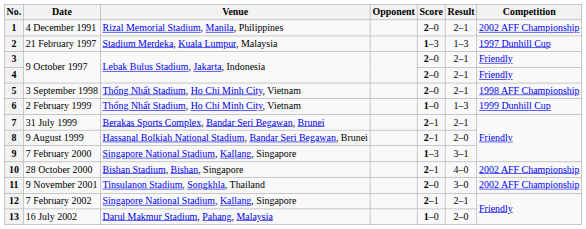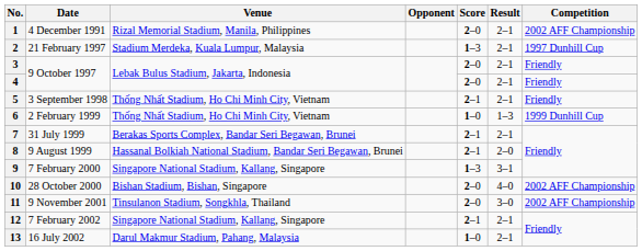 <table class="wikitable sortable plainrowheaders">
 <tr>
 <th scope="col">No.</th>
 <th data-sort-type="date" scope="col">Date</th>
 <th scope="col">Venue</th>
 <th scope="col">Opponent</th>
 <th scope="col">Score</th>
 <th scope="col">Result</th>
 <th scope="col">Competition</th>
 </tr>
 <tr>
 <th scope="row">1</th>
 <td>4 December 1991</td>
 <td><a href='#'>Rizal Memorial Stadium</a>, <a href='#'>Manila</a>, Philippines</td>
 <td></td>
 <td align="center"><strong>2</strong>–0</td>
 <td align="center">2–1</td>
 <td><a href='#'>2002 AFF Championship</a></td>
 </tr>
 <tr>
 <th scope="row">2</th>
 <td>21 February 1997</td>
 <td><a href='#'>Stadium Merdeka</a>, <a href='#'>Kuala Lumpur</a>, Malaysia</td>
 <td></td>
 <td align="center"><strong>1</strong>–3</td>
-<td align="center">1–3</td>
+<td align="center">2–1</td>
 <td><a href='#'>1997 Dunhill Cup</a></td>
 </tr>
 <tr>
 <th scope="row">3</th>
 <td rowspan="2">9 October 1997</td>
 <td rowspan="2"><a href='#'>Lebak Bulus Stadium</a>, <a href='#'>Jakarta</a>, Indonesia</td>
 <td rowspan="2"></td>
 <td align="center"><strong>2</strong>–0</td>
 <td align="center">2–1</td>
 <td><a href='#'>Friendly</a></td>
 </tr>
 <tr>
 <th scope="row">4</th>
 <td align="center"><strong>2</strong>–0</td>
 <td align="center">2–1</td>
 <td><a href='#'>Friendly</a></td>
 </tr>
 <tr>
 <th scope="row">5</th>
 <td>3 September 1998</td>
 <td><a href='#'>Thống Nhất Stadium</a>, <a href='#'>Ho Chi Minh City</a>, Vietnam</td>
 <td></td>
-<td align="center"><strong>2</strong>–0</td>
+<td align="center"><strong>2</strong>–1</td>
 <td align="center">2–1</td>
-<td><a href='#'>1998 AFF Championship</a></td>
+<td><a href='#'>Friendly</a></td>
 </tr>
 <tr>
 <th scope="row">6</th>
 <td>2 February 1999</td>
 <td><a href='#'>Thống Nhất Stadium</a>, <a href='#'>Ho Chi Minh City</a>, Vietnam</td>
 <td></td>
 <td align="center"><strong>1</strong>–0</td>
 <td align="center">1–3</td>
 <td><a href='#'>1999 Dunhill Cup</a></td>
 </tr>
 <tr>
 <th scope="row">7</th>
 <td>31 July 1999</td>
 <td><a href='#'>Berakas Sports Complex</a>, <a href='#'>Bandar Seri Begawan</a>, <a href='#'>Brunei</a></td>
 <td></td>
 <td align="center"><strong>2</strong>–1</td>
 <td align="center">2–1</td>
 <td rowspan="3"><a href='#'>Friendly</a></td>
 </tr>
 <tr>
 <th scope="row">8</th>
 <td>9 August 1999</td>
 <td><a href='#'>Hassanal Bolkiah National Stadium</a>, <a href='#'>Bandar Seri Begawan</a>, Brunei</td>
 <td></td>
 <td align="center"><strong>2</strong>–1</td>
 <td align="center">2–0</td>
 </tr>
 <tr>
 <th scope="row">9</th>
 <td>7 February 2000</td>
 <td><a href='#'>Singapore National Stadium</a>, <a href='#'>Kallang</a>, Singapore</td>
 <td></td>
 <td align="center"><strong>1</strong>–3</td>
 <td align="center">3–1</td>
 </tr>
 <tr>
 <th scope="row">10</th>
 <td>28 October 2000</td>
 <td><a href='#'>Bishan Stadium</a>, <a href='#'>Bishan</a>, Singapore</td>
 <td></td>
-<td align="center"><strong>2</strong>–1</td>
+<td align="center"><strong>2</strong>–0</td>
 <td align="center">4–0</td>
 <td><a href='#'>2002 AFF Championship</a></td>
 </tr>
 <tr>
 <th scope="row">11</th>
 <td>9 November 2001</td>
 <td><a href='#'>Tinsulanon Stadium</a>, <a href='#'>Songkhla</a>, Thailand</td>
 <td></td>
 <td align="center"><strong>2</strong>–0</td>
 <td align="center">3–0</td>
 <td><a href='#'>2002 AFF Championship</a></td>
 </tr>
 <tr>
 <th scope="row">12</th>
 <td>7 February 2002</td>
 <td><a href='#'>Singapore National Stadium</a>, <a href='#'>Kallang</a>, Singapore</td>
 <td></td>
 <td align="center"><strong>2</strong>–1</td>
 <td align="center">2–1</td>
 <td rowspan="2"><a href='#'>Friendly</a></td>
 </tr>
 <tr>
 <th scope="row">13</th>
 <td>16 July 2002</td>
 <td><a href='#'>Darul Makmur Stadium</a>, <a href='#'>Pahang</a>, <a href='#'>Malaysia</a></td>
 <td></td>
 <td align="center"><strong>1</strong>–0</td>
-<td align="center">2–0</td>
+<td align="center">2–1</td>
 </tr>
 </table>
